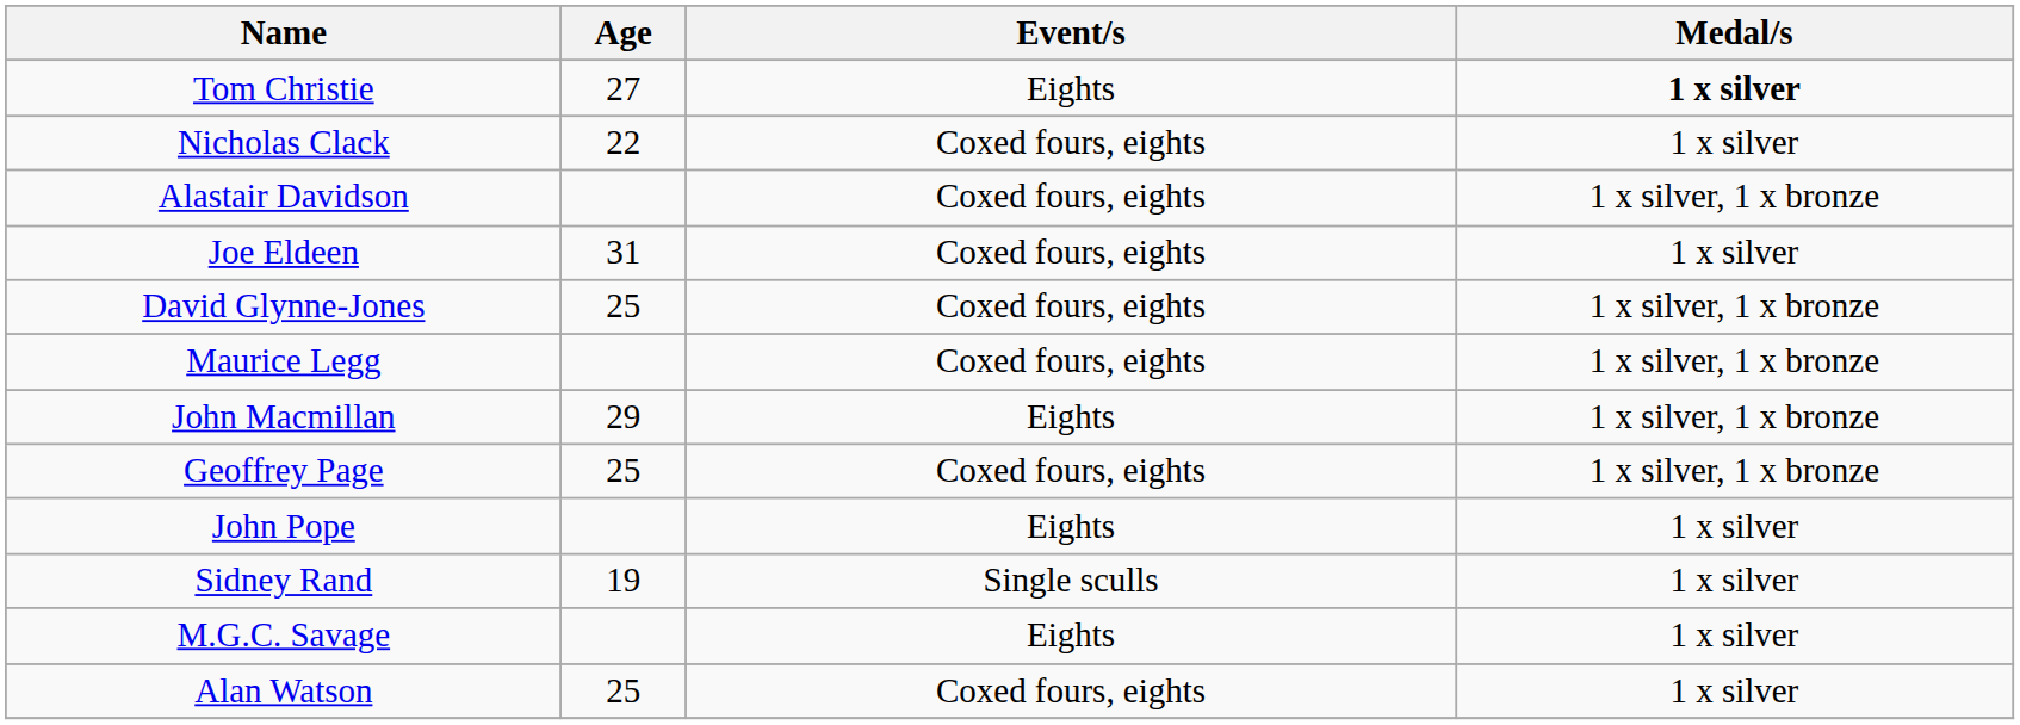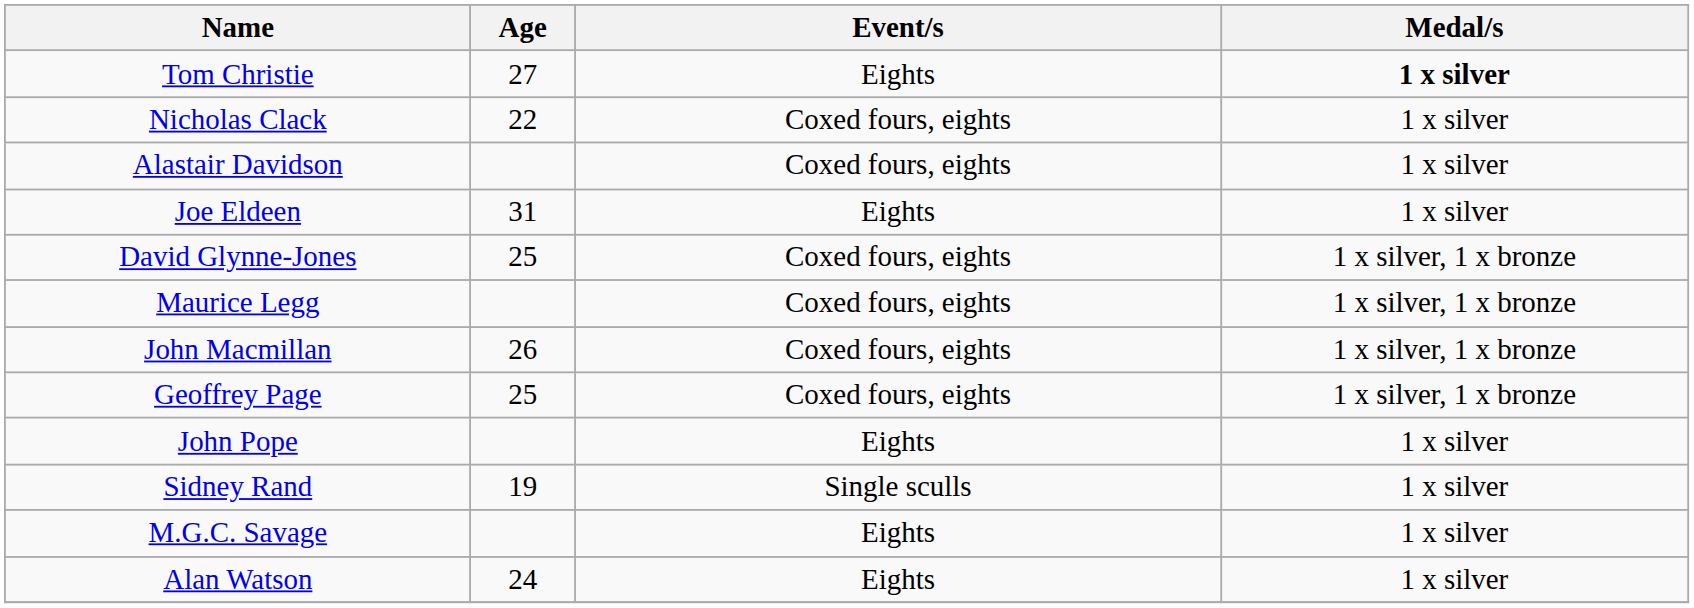 <table class="wikitable" style="text-align: center">
 <tr>
 <th width=250>Name</th>
 <th width=50>Age</th>
 <th width=350>Event/s</th>
 <th width=250>Medal/s</th>
 </tr>
 <tr>
 <td><a href='#'>Tom Christie</a></td>
 <td>27</td>
 <td>Eights</td>
 <td><strong>1 x silver</strong></td>
 </tr>
 <tr>
 <td><a href='#'>Nicholas Clack</a></td>
 <td>22</td>
 <td>Coxed fours, eights</td>
 <td>1 x silver</td>
 </tr>
 <tr>
 <td><a href='#'>Alastair Davidson</a></td>
 <td></td>
 <td>Coxed fours, eights</td>
-<td>1 x silver, 1 x bronze</td>
+<td>1 x silver</td>
 </tr>
 <tr>
 <td><a href='#'>Joe Eldeen</a></td>
 <td>31</td>
-<td>Coxed fours, eights</td>
+<td>Eights</td>
 <td>1 x silver</td>
 </tr>
 <tr>
 <td><a href='#'>David Glynne-Jones</a></td>
 <td>25</td>
 <td>Coxed fours, eights</td>
 <td>1 x silver, 1 x bronze</td>
 </tr>
 <tr>
 <td><a href='#'>Maurice Legg</a></td>
 <td></td>
 <td>Coxed fours, eights</td>
 <td>1 x silver, 1 x bronze</td>
 </tr>
 <tr>
 <td><a href='#'>John Macmillan</a></td>
-<td>29</td>
-<td>Eights</td>
+<td>26</td>
+<td>Coxed fours, eights</td>
 <td>1 x silver, 1 x bronze</td>
 </tr>
 <tr>
 <td><a href='#'>Geoffrey Page</a></td>
 <td>25</td>
 <td>Coxed fours, eights</td>
 <td>1 x silver, 1 x bronze</td>
 </tr>
 <tr>
 <td><a href='#'>John Pope</a></td>
 <td></td>
 <td>Eights</td>
 <td>1 x silver</td>
 </tr>
 <tr>
 <td><a href='#'>Sidney Rand</a></td>
 <td>19</td>
 <td>Single sculls</td>
 <td>1 x silver</td>
 </tr>
 <tr>
 <td><a href='#'>M.G.C. Savage</a></td>
 <td></td>
 <td>Eights</td>
 <td>1 x silver</td>
 </tr>
 <tr>
 <td><a href='#'>Alan Watson</a></td>
-<td>25</td>
-<td>Coxed fours, eights</td>
+<td>24</td>
+<td>Eights</td>
 <td>1 x silver</td>
 </tr>
 <tr>
 </tr>
 </table>
